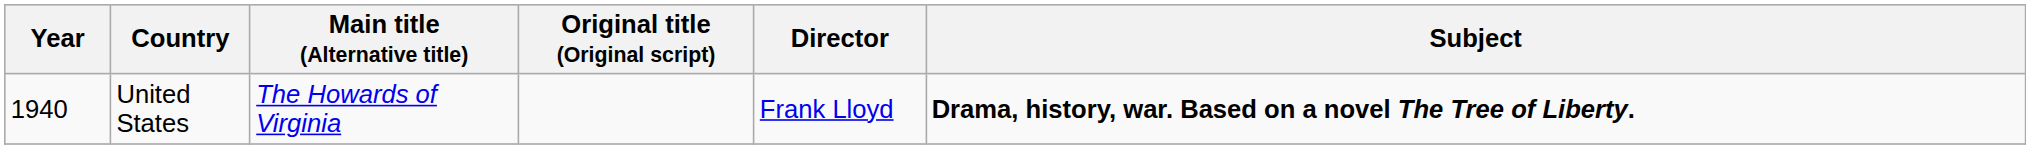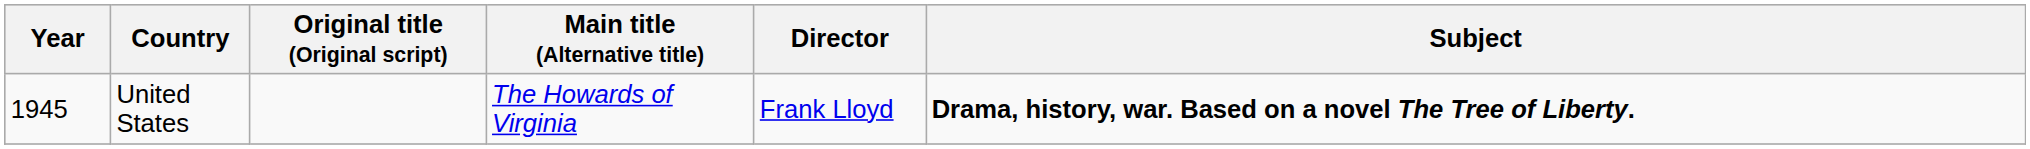 <table class="wikitable sortable" style="width:100%;">
 <tr>
 <th>Year</th>
 <th width= 80>Country</th>
+<th class="unsortable" style="width:140px;">Original title<br><small>(Original script)</small></th>
 <th class="unsortable" style="width:160px;">Main title<br><small>(Alternative title)</small></th>
-<th class="unsortable" style="width:140px;">Original title<br><small>(Original script)</small></th>
 <th width=100>Director</th>
 <th class="unsortable">Subject</th>
 </tr>
 <tr>
-<td>1940</td>
+<td>1945</td>
 <td>United States</td>
+<td></td>
 <td><em><a href='#'>The Howards of Virginia</a></em></td>
-<td></td>
 <td><a href='#'>Frank Lloyd</a></td>
 <td><strong>Drama, history, war. Based on a novel <em>The Tree of Liberty</em>.</strong></td>
 </tr>
 </table>
